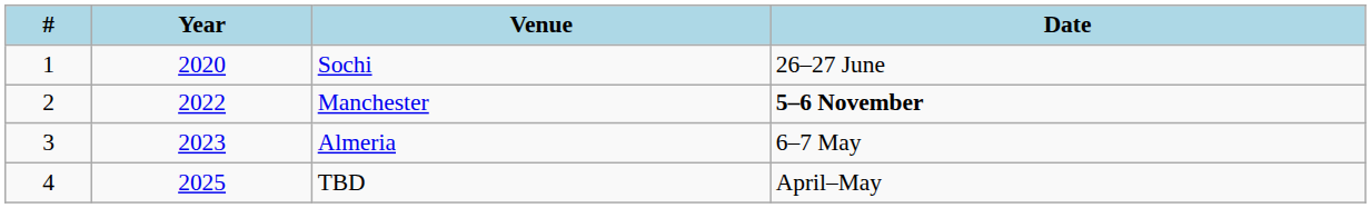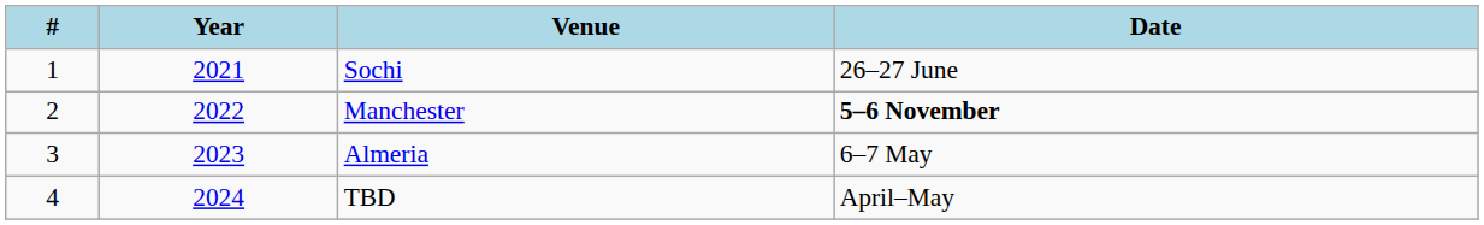 <table class="wikitable" width=65% style="font-size:90%; text-align:left;">
 <tr>
 <th style="background-color:lightblue;">#</th>
 <th style="background-color:lightblue;">Year</th>
 <th style="background-color:lightblue;">Venue</th>
 <th style="background-color:lightblue;">Date</th>
 </tr>
 <tr>
 <td align=center>1</td>
-<td align=center><a href='#'>2020</a></td>
+<td align=center><a href='#'>2021</a></td>
 <td> <a href='#'>Sochi</a></td>
 <td>26–27 June</td>
 </tr>
 <tr>
 <td align=center>2</td>
 <td align=center><a href='#'>2022</a></td>
 <td> <a href='#'>Manchester</a></td>
 <td><strong>5–6 November</strong></td>
 </tr>
 <tr>
 <td align=center>3</td>
 <td align=center><a href='#'>2023</a></td>
 <td> <a href='#'>Almeria</a></td>
 <td>6–7 May</td>
 </tr>
 <tr>
 <td align=center>4</td>
-<td align=center><a href='#'>2025</a></td>
+<td align=center><a href='#'>2024</a></td>
 <td>TBD</td>
 <td>April–May</td>
 </tr>
 </table>
